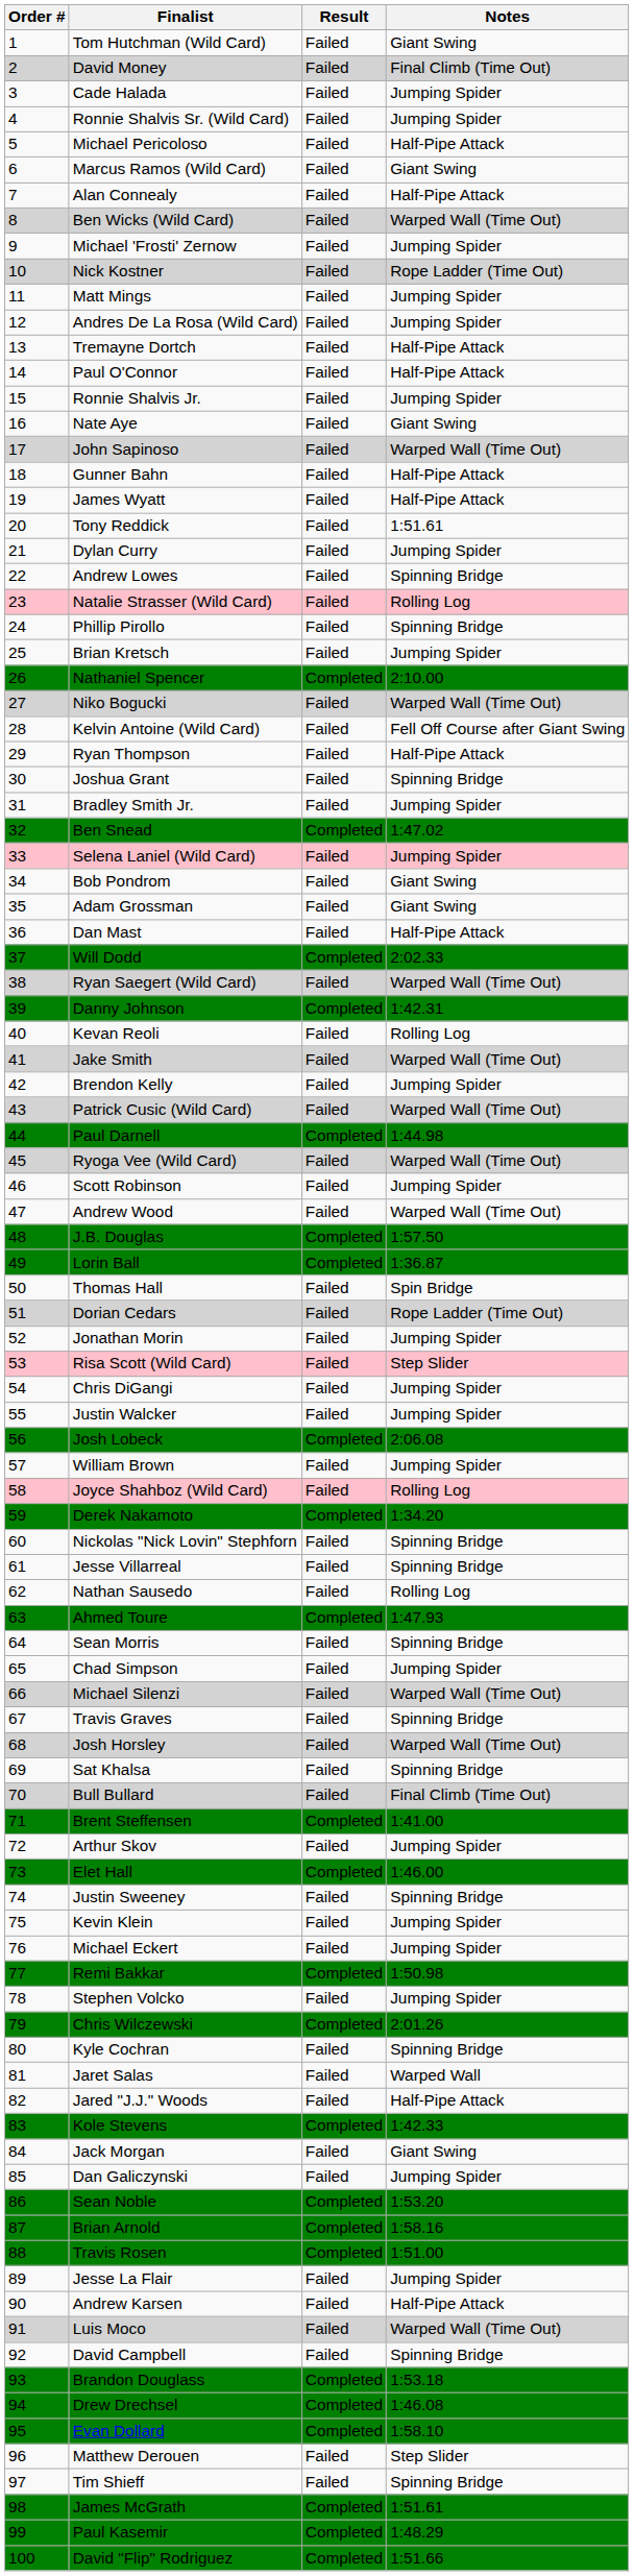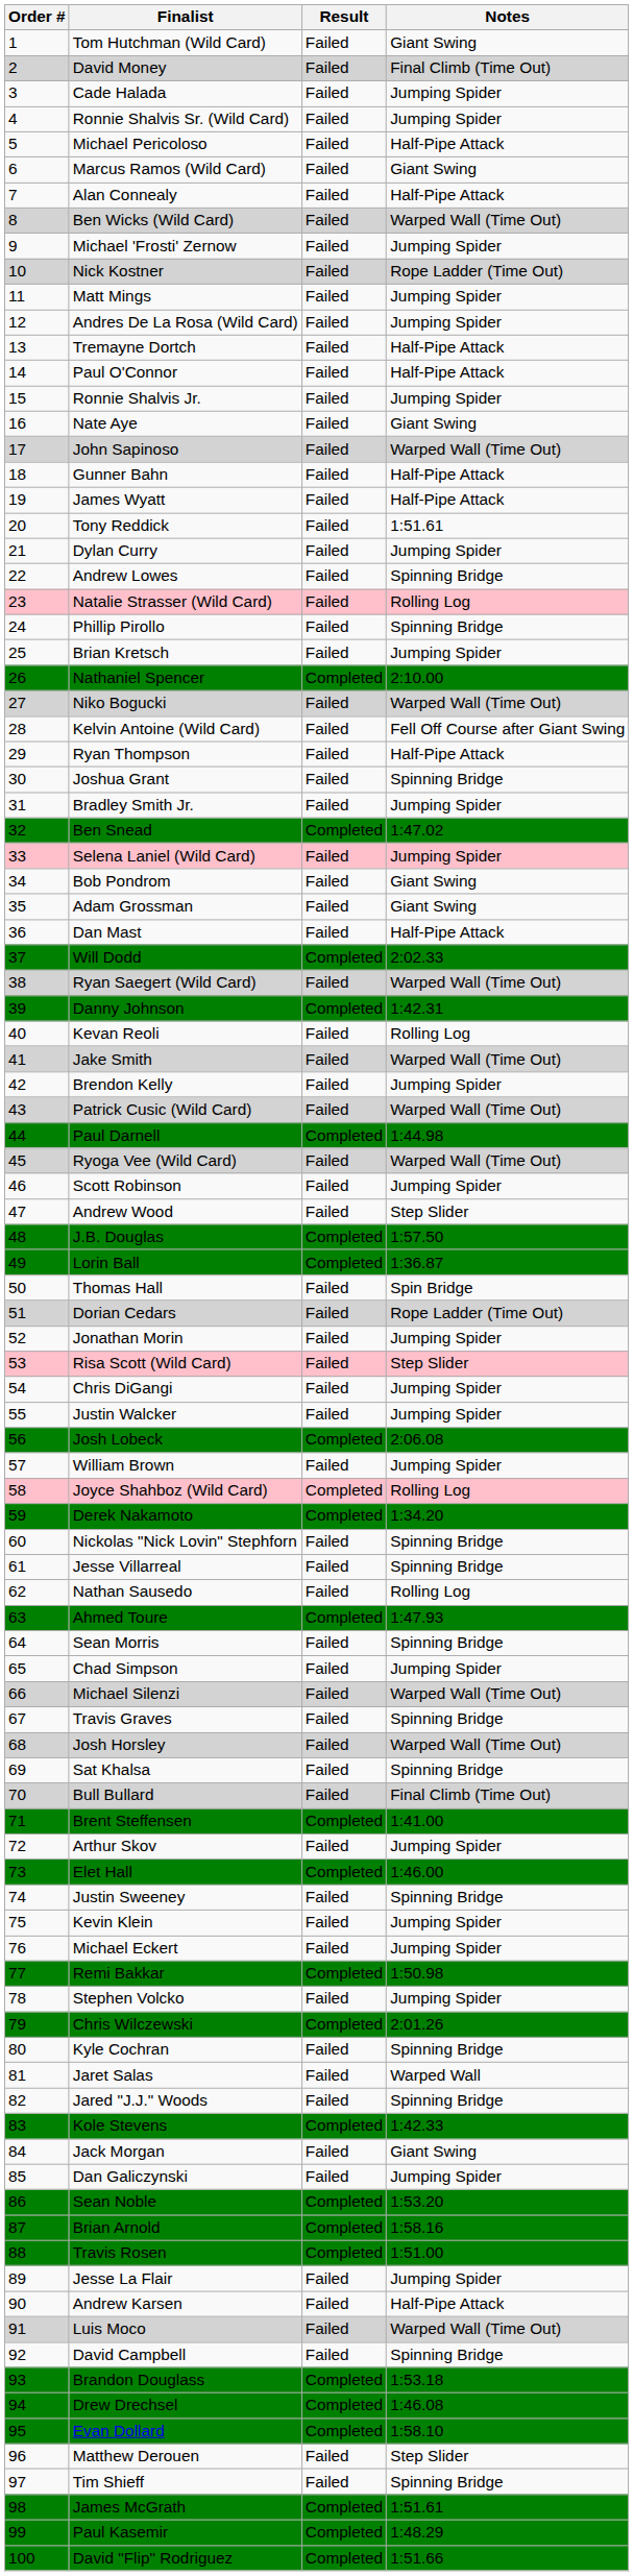 <table class="wikitable sortable">
 <tr>
 <th>Order #</th>
 <th>Finalist</th>
 <th>Result</th>
 <th>Notes</th>
 </tr>
 <tr>
 <td>1</td>
 <td>Tom Hutchman (Wild Card)</td>
 <td>Failed</td>
 <td>Giant Swing</td>
 </tr>
 <tr bgcolor="lightgray">
 <td>2</td>
 <td>David Money</td>
 <td>Failed</td>
 <td>Final Climb (Time Out)</td>
 </tr>
 <tr>
 <td>3</td>
 <td>Cade Halada</td>
 <td>Failed</td>
 <td>Jumping Spider</td>
 </tr>
 <tr>
 <td>4</td>
 <td>Ronnie Shalvis Sr. (Wild Card)</td>
 <td>Failed</td>
 <td>Jumping Spider</td>
 </tr>
 <tr>
 <td>5</td>
 <td>Michael Pericoloso</td>
 <td>Failed</td>
 <td>Half-Pipe Attack</td>
 </tr>
 <tr>
 <td>6</td>
 <td>Marcus Ramos (Wild Card)</td>
 <td>Failed</td>
 <td>Giant Swing</td>
 </tr>
 <tr>
 <td>7</td>
 <td>Alan Connealy</td>
 <td>Failed</td>
 <td>Half-Pipe Attack</td>
 </tr>
 <tr bgcolor="lightgray">
 <td>8</td>
 <td>Ben Wicks (Wild Card)</td>
 <td>Failed</td>
 <td>Warped Wall (Time Out)</td>
 </tr>
 <tr>
 <td>9</td>
 <td>Michael 'Frosti' Zernow</td>
 <td>Failed</td>
 <td>Jumping Spider</td>
 </tr>
 <tr bgcolor="lightgray">
 <td>10</td>
 <td>Nick Kostner</td>
 <td>Failed</td>
 <td>Rope Ladder (Time Out)</td>
 </tr>
 <tr>
 <td>11</td>
 <td>Matt Mings</td>
 <td>Failed</td>
 <td>Jumping Spider</td>
 </tr>
 <tr>
 <td>12</td>
 <td>Andres De La Rosa (Wild Card)</td>
 <td>Failed</td>
 <td>Jumping Spider</td>
 </tr>
 <tr>
 <td>13</td>
 <td>Tremayne Dortch</td>
 <td>Failed</td>
 <td>Half-Pipe Attack</td>
 </tr>
 <tr>
 <td>14</td>
 <td>Paul O'Connor</td>
 <td>Failed</td>
 <td>Half-Pipe Attack</td>
 </tr>
 <tr>
 <td>15</td>
 <td>Ronnie Shalvis Jr.</td>
 <td>Failed</td>
 <td>Jumping Spider</td>
 </tr>
 <tr>
 <td>16</td>
 <td>Nate Aye</td>
 <td>Failed</td>
 <td>Giant Swing</td>
 </tr>
 <tr bgcolor="lightgray">
 <td>17</td>
 <td>John Sapinoso</td>
 <td>Failed</td>
 <td>Warped Wall (Time Out)</td>
 </tr>
 <tr>
 <td>18</td>
 <td>Gunner Bahn</td>
 <td>Failed</td>
 <td>Half-Pipe Attack</td>
 </tr>
 <tr>
 <td>19</td>
 <td>James Wyatt</td>
 <td>Failed</td>
 <td>Half-Pipe Attack</td>
 </tr>
 <tr>
 <td>20</td>
 <td>Tony Reddick</td>
 <td>Failed</td>
 <td>1:51.61</td>
 </tr>
 <tr>
 <td>21</td>
 <td>Dylan Curry</td>
 <td>Failed</td>
 <td>Jumping Spider</td>
 </tr>
 <tr>
 <td>22</td>
 <td>Andrew Lowes</td>
 <td>Failed</td>
 <td>Spinning Bridge</td>
 </tr>
 <tr bgcolor="pink">
 <td>23</td>
 <td>Natalie Strasser (Wild Card)</td>
 <td>Failed</td>
 <td>Rolling Log</td>
 </tr>
 <tr>
 <td>24</td>
 <td>Phillip Pirollo</td>
 <td>Failed</td>
 <td>Spinning Bridge</td>
 </tr>
 <tr>
 <td>25</td>
 <td>Brian Kretsch</td>
 <td>Failed</td>
 <td>Jumping Spider</td>
 </tr>
 <tr bgcolor="green">
 <td>26</td>
 <td>Nathaniel Spencer</td>
 <td>Completed</td>
 <td>2:10.00</td>
 </tr>
 <tr bgcolor="lightgray">
 <td>27</td>
 <td>Niko Bogucki</td>
 <td>Failed</td>
 <td>Warped Wall (Time Out)</td>
 </tr>
 <tr>
 <td>28</td>
 <td>Kelvin Antoine (Wild Card)</td>
 <td>Failed</td>
 <td>Fell Off Course after Giant Swing</td>
 </tr>
 <tr>
 <td>29</td>
 <td>Ryan Thompson</td>
 <td>Failed</td>
 <td>Half-Pipe Attack</td>
 </tr>
 <tr>
 <td>30</td>
 <td>Joshua Grant</td>
 <td>Failed</td>
 <td>Spinning Bridge</td>
 </tr>
 <tr>
 <td>31</td>
 <td>Bradley Smith Jr.</td>
 <td>Failed</td>
 <td>Jumping Spider</td>
 </tr>
 <tr bgcolor="green">
 <td>32</td>
 <td>Ben Snead</td>
 <td>Completed</td>
 <td>1:47.02</td>
 </tr>
 <tr bgcolor="pink">
 <td>33</td>
 <td>Selena Laniel (Wild Card)</td>
 <td>Failed</td>
 <td>Jumping Spider</td>
 </tr>
 <tr>
 <td>34</td>
 <td>Bob Pondrom</td>
 <td>Failed</td>
 <td>Giant Swing</td>
 </tr>
 <tr>
 <td>35</td>
 <td>Adam Grossman</td>
 <td>Failed</td>
 <td>Giant Swing</td>
 </tr>
 <tr>
 <td>36</td>
 <td>Dan Mast</td>
 <td>Failed</td>
 <td>Half-Pipe Attack</td>
 </tr>
 <tr bgcolor="green">
 <td>37</td>
 <td>Will Dodd</td>
 <td>Completed</td>
 <td>2:02.33</td>
 </tr>
 <tr bgcolor="lightgray">
 <td>38</td>
 <td>Ryan Saegert (Wild Card)</td>
 <td>Failed</td>
 <td>Warped Wall (Time Out)</td>
 </tr>
 <tr bgcolor="green">
 <td>39</td>
 <td>Danny Johnson</td>
 <td>Completed</td>
 <td>1:42.31</td>
 </tr>
 <tr>
 <td>40</td>
 <td>Kevan Reoli</td>
 <td>Failed</td>
 <td>Rolling Log</td>
 </tr>
 <tr bgcolor="lightgray">
 <td>41</td>
 <td>Jake Smith</td>
 <td>Failed</td>
 <td>Warped Wall (Time Out)</td>
 </tr>
 <tr>
 <td>42</td>
 <td>Brendon Kelly</td>
 <td>Failed</td>
 <td>Jumping Spider</td>
 </tr>
 <tr bgcolor="lightgray">
 <td>43</td>
 <td>Patrick Cusic (Wild Card)</td>
 <td>Failed</td>
 <td>Warped Wall (Time Out)</td>
 </tr>
 <tr bgcolor="green">
 <td>44</td>
 <td>Paul Darnell</td>
 <td>Completed</td>
 <td>1:44.98</td>
 </tr>
 <tr bgcolor="lightgray">
 <td>45</td>
 <td>Ryoga Vee (Wild Card)</td>
 <td>Failed</td>
 <td>Warped Wall (Time Out)</td>
 </tr>
 <tr>
 <td>46</td>
 <td>Scott Robinson</td>
 <td>Failed</td>
 <td>Jumping Spider</td>
 </tr>
 <tr>
 <td>47</td>
 <td>Andrew Wood</td>
 <td>Failed</td>
-<td>Warped Wall (Time Out)</td>
+<td>Step Slider</td>
 </tr>
 <tr bgcolor="green">
 <td>48</td>
 <td>J.B. Douglas</td>
 <td>Completed</td>
 <td>1:57.50</td>
 </tr>
 <tr bgcolor="green">
 <td>49</td>
 <td>Lorin Ball</td>
 <td>Completed</td>
 <td>1:36.87</td>
 </tr>
 <tr>
 <td>50</td>
 <td>Thomas Hall</td>
 <td>Failed</td>
 <td>Spin Bridge</td>
 </tr>
 <tr bgcolor="lightgray">
 <td>51</td>
 <td>Dorian Cedars</td>
 <td>Failed</td>
 <td>Rope Ladder (Time Out)</td>
 </tr>
 <tr>
 <td>52</td>
 <td>Jonathan Morin</td>
 <td>Failed</td>
 <td>Jumping Spider</td>
 </tr>
 <tr bgcolor="pink">
 <td>53</td>
 <td>Risa Scott (Wild Card)</td>
 <td>Failed</td>
 <td>Step Slider</td>
 </tr>
 <tr>
 <td>54</td>
 <td>Chris DiGangi</td>
 <td>Failed</td>
 <td>Jumping Spider</td>
 </tr>
 <tr>
 <td>55</td>
 <td>Justin Walcker</td>
 <td>Failed</td>
 <td>Jumping Spider</td>
 </tr>
 <tr bgcolor="green">
 <td>56</td>
 <td>Josh Lobeck</td>
 <td>Completed</td>
 <td>2:06.08</td>
 </tr>
 <tr>
 <td>57</td>
 <td>William Brown</td>
 <td>Failed</td>
 <td>Jumping Spider</td>
 </tr>
 <tr bgcolor="pink">
 <td>58</td>
 <td>Joyce Shahboz (Wild Card)</td>
-<td>Failed</td>
+<td>Completed</td>
 <td>Rolling Log</td>
 </tr>
 <tr bgcolor="green">
 <td>59</td>
 <td>Derek Nakamoto</td>
 <td>Completed</td>
 <td>1:34.20</td>
 </tr>
 <tr>
 <td>60</td>
 <td>Nickolas "Nick Lovin" Stephforn</td>
 <td>Failed</td>
 <td>Spinning Bridge</td>
 </tr>
 <tr>
 <td>61</td>
 <td>Jesse Villarreal</td>
 <td>Failed</td>
 <td>Spinning Bridge</td>
 </tr>
 <tr>
 <td>62</td>
 <td>Nathan Sausedo</td>
 <td>Failed</td>
 <td>Rolling Log</td>
 </tr>
 <tr bgcolor="green">
 <td>63</td>
 <td>Ahmed Toure</td>
 <td>Completed</td>
 <td>1:47.93</td>
 </tr>
 <tr>
 <td>64</td>
 <td>Sean Morris</td>
 <td>Failed</td>
 <td>Spinning Bridge</td>
 </tr>
 <tr>
 <td>65</td>
 <td>Chad Simpson</td>
 <td>Failed</td>
 <td>Jumping Spider</td>
 </tr>
 <tr bgcolor="lightgray">
 <td>66</td>
 <td>Michael Silenzi</td>
 <td>Failed</td>
 <td>Warped Wall (Time Out)</td>
 </tr>
 <tr>
 <td>67</td>
 <td>Travis Graves</td>
 <td>Failed</td>
 <td>Spinning Bridge</td>
 </tr>
 <tr bgcolor="lightgray">
 <td>68</td>
 <td>Josh Horsley</td>
 <td>Failed</td>
 <td>Warped Wall (Time Out)</td>
 </tr>
 <tr>
 <td>69</td>
 <td>Sat Khalsa</td>
 <td>Failed</td>
 <td>Spinning Bridge</td>
 </tr>
 <tr bgcolor="lightgray">
 <td>70</td>
 <td>Bull Bullard</td>
 <td>Failed</td>
 <td>Final Climb (Time Out)</td>
 </tr>
 <tr bgcolor="green">
 <td>71</td>
 <td>Brent Steffensen</td>
 <td>Completed</td>
 <td>1:41.00</td>
 </tr>
 <tr>
 <td>72</td>
 <td>Arthur Skov</td>
 <td>Failed</td>
 <td>Jumping Spider</td>
 </tr>
 <tr bgcolor="green">
 <td>73</td>
 <td>Elet Hall</td>
 <td>Completed</td>
 <td>1:46.00</td>
 </tr>
 <tr>
 <td>74</td>
 <td>Justin Sweeney</td>
 <td>Failed</td>
 <td>Spinning Bridge</td>
 </tr>
 <tr>
 <td>75</td>
 <td>Kevin Klein</td>
 <td>Failed</td>
 <td>Jumping Spider</td>
 </tr>
 <tr>
 <td>76</td>
 <td>Michael Eckert</td>
 <td>Failed</td>
 <td>Jumping Spider</td>
 </tr>
 <tr bgcolor="green">
 <td>77</td>
 <td>Remi Bakkar</td>
 <td>Completed</td>
 <td>1:50.98</td>
 </tr>
 <tr>
 <td>78</td>
 <td>Stephen Volcko</td>
 <td>Failed</td>
 <td>Jumping Spider</td>
 </tr>
 <tr bgcolor="green">
 <td>79</td>
 <td>Chris Wilczewski</td>
 <td>Completed</td>
 <td>2:01.26</td>
 </tr>
 <tr>
 <td>80</td>
 <td>Kyle Cochran</td>
 <td>Failed</td>
 <td>Spinning Bridge</td>
 </tr>
 <tr>
 <td>81</td>
 <td>Jaret Salas</td>
 <td>Failed</td>
 <td>Warped Wall</td>
 </tr>
 <tr>
 <td>82</td>
 <td>Jared "J.J." Woods</td>
 <td>Failed</td>
-<td>Half-Pipe Attack</td>
+<td>Spinning Bridge</td>
 </tr>
 <tr bgcolor="green">
 <td>83</td>
 <td>Kole Stevens</td>
 <td>Completed</td>
 <td>1:42.33</td>
 </tr>
 <tr>
 <td>84</td>
 <td>Jack Morgan</td>
 <td>Failed</td>
 <td>Giant Swing</td>
 </tr>
 <tr>
 <td>85</td>
 <td>Dan Galiczynski</td>
 <td>Failed</td>
 <td>Jumping Spider</td>
 </tr>
 <tr bgcolor="green">
 <td>86</td>
 <td>Sean Noble</td>
 <td>Completed</td>
 <td>1:53.20</td>
 </tr>
 <tr bgcolor="green">
 <td>87</td>
 <td>Brian Arnold</td>
 <td>Completed</td>
 <td>1:58.16</td>
 </tr>
 <tr bgcolor="green">
 <td>88</td>
 <td>Travis Rosen</td>
 <td>Completed</td>
 <td>1:51.00</td>
 </tr>
 <tr>
 <td>89</td>
 <td>Jesse La Flair</td>
 <td>Failed</td>
 <td>Jumping Spider</td>
 </tr>
 <tr>
 <td>90</td>
 <td>Andrew Karsen</td>
 <td>Failed</td>
 <td>Half-Pipe Attack</td>
 </tr>
 <tr bgcolor="lightgray">
 <td>91</td>
 <td>Luis Moco</td>
 <td>Failed</td>
 <td>Warped Wall (Time Out)</td>
 </tr>
 <tr>
 <td>92</td>
 <td>David Campbell</td>
 <td>Failed</td>
 <td>Spinning Bridge</td>
 </tr>
 <tr bgcolor="green">
 <td>93</td>
 <td>Brandon Douglass</td>
 <td>Completed</td>
 <td>1:53.18</td>
 </tr>
 <tr bgcolor="green">
 <td>94</td>
 <td>Drew Drechsel</td>
 <td>Completed</td>
 <td>1:46.08</td>
 </tr>
 <tr bgcolor="green">
 <td>95</td>
 <td><a href='#'>Evan Dollard</a></td>
 <td>Completed</td>
 <td>1:58.10</td>
 </tr>
 <tr>
 <td>96</td>
 <td>Matthew Derouen</td>
 <td>Failed</td>
 <td>Step Slider</td>
 </tr>
 <tr>
 <td>97</td>
 <td>Tim Shieff</td>
 <td>Failed</td>
 <td>Spinning Bridge</td>
 </tr>
 <tr bgcolor="green">
 <td>98</td>
 <td>James McGrath</td>
 <td>Completed</td>
 <td>1:51.61</td>
 </tr>
 <tr bgcolor="green">
 <td>99</td>
 <td>Paul Kasemir</td>
 <td>Completed</td>
 <td>1:48.29</td>
 </tr>
 <tr bgcolor="green">
 <td>100</td>
 <td>David "Flip" Rodriguez</td>
 <td>Completed</td>
 <td>1:51.66</td>
 </tr>
 </table>
